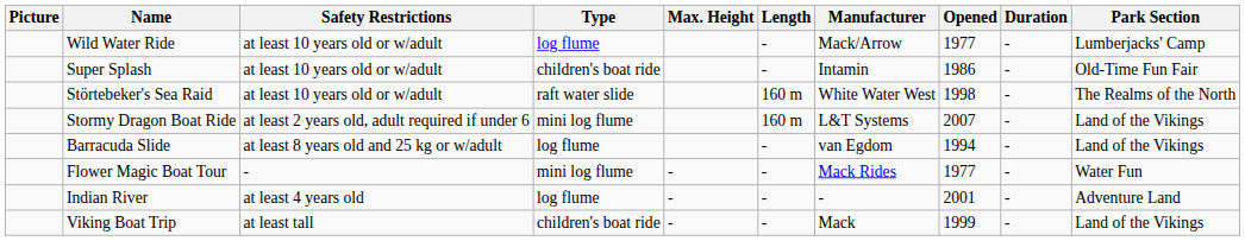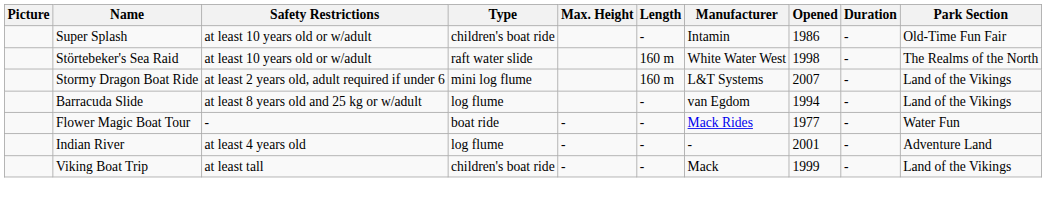 <table class="wikitable">
 <tr>
 <th>Picture</th>
 <th>Name</th>
 <th>Safety Restrictions</th>
 <th>Type</th>
 <th>Max. Height</th>
 <th>Length</th>
 <th>Manufacturer</th>
 <th>Opened</th>
 <th>Duration</th>
 <th>Park Section</th>
-</tr>
-<tr>
-<td></td>
-<td>Wild Water Ride</td>
-<td>at least 10 years old or w/adult</td>
-<td><a href='#'>log flume</a></td>
-<td></td>
-<td>-</td>
-<td>Mack/Arrow</td>
-<td>1977</td>
-<td>-</td>
-<td>Lumberjacks' Camp</td>
 </tr>
 <tr>
 <td></td>
 <td>Super Splash</td>
 <td>at least 10 years old or w/adult</td>
 <td>children's boat ride</td>
 <td></td>
 <td>-</td>
 <td>Intamin</td>
 <td>1986</td>
 <td>-</td>
 <td>Old-Time Fun Fair</td>
 </tr>
 <tr>
 <td></td>
 <td>Störtebeker's Sea Raid</td>
 <td>at least 10 years old or w/adult</td>
 <td>raft water slide</td>
 <td></td>
 <td>160 m</td>
 <td>White Water West</td>
 <td>1998</td>
 <td>-</td>
 <td>The Realms of the North</td>
 </tr>
 <tr>
 <td></td>
 <td>Stormy Dragon Boat Ride</td>
 <td>at least 2 years old, adult required if under 6</td>
 <td>mini log flume</td>
 <td></td>
 <td>160 m</td>
 <td>L&T Systems</td>
 <td>2007</td>
 <td>-</td>
 <td>Land of the Vikings</td>
 </tr>
 <tr>
 <td></td>
 <td>Barracuda Slide</td>
 <td>at least 8 years old and 25 kg or w/adult</td>
 <td>log flume</td>
 <td></td>
 <td>-</td>
 <td>van Egdom</td>
 <td>1994</td>
 <td>-</td>
 <td>Land of the Vikings</td>
 </tr>
 <tr>
 <td></td>
 <td>Flower Magic Boat Tour</td>
 <td>-</td>
-<td>mini log flume</td>
+<td>boat ride</td>
 <td>-</td>
 <td>-</td>
 <td><a href='#'>Mack Rides</a></td>
 <td>1977</td>
 <td>-</td>
 <td>Water Fun</td>
 </tr>
 <tr>
 <td></td>
 <td>Indian River</td>
 <td>at least 4 years old</td>
 <td>log flume</td>
 <td>-</td>
 <td>-</td>
 <td>-</td>
 <td>2001</td>
 <td>-</td>
 <td>Adventure Land</td>
 </tr>
 <tr>
 <td></td>
 <td>Viking Boat Trip</td>
 <td>at least  tall</td>
 <td>children's boat ride</td>
 <td>-</td>
 <td>-</td>
 <td>Mack</td>
 <td>1999</td>
 <td>-</td>
 <td>Land of the Vikings</td>
 </tr>
 </table>
